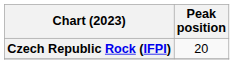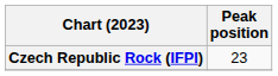 <table class="wikitable sortable plainrowheaders" style="text-align:center">
 <tr>
 <th scope="col">Chart (2023)</th>
 <th scope="col">Peak<br>position</th>
 </tr>
 <tr>
 <th scope="row">Czech Republic <a href='#'>Rock</a> (<a href='#'>IFPI</a>)</th>
-<td>20</td>
+<td>23</td>
 </tr>
 <tr>
 </tr>
 <tr>
 </tr>
 </table>
